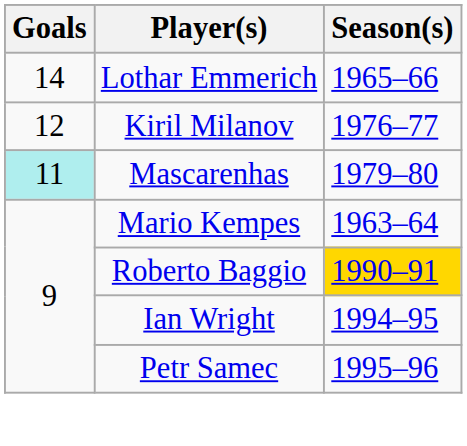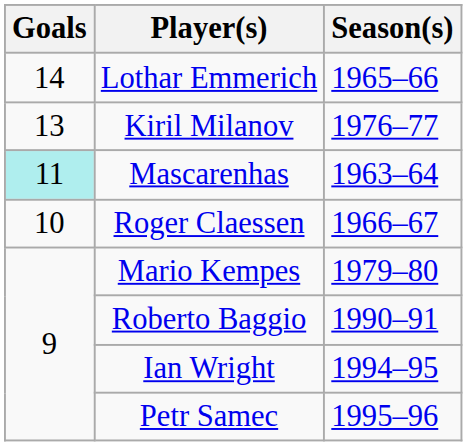 <table class="wikitable">
 <tr>
 <th>Goals</th>
 <th>Player(s)</th>
 <th>Season(s)</th>
 </tr>
 <tr>
 <td align=center>14</td>
 <td align=center> <a href='#'>Lothar Emmerich</a></td>
 <td><a href='#'>1965–66</a></td>
 </tr>
 <tr>
-<td align=center>12</td>
+<td align=center>13</td>
 <td align=center> <a href='#'>Kiril Milanov</a></td>
 <td><a href='#'>1976–77</a></td>
 </tr>
 <tr>
 <td align=center style="background: paleturquoise;">11</td>
 <td align=center> <a href='#'>Mascarenhas</a></td>
-<td><a href='#'>1979–80</a></td>
+<td><a href='#'>1963–64</a></td>
+</tr>
+<tr>
+<td align=center>10</td>
+<td align=center> <a href='#'>Roger Claessen</a></td>
+<td><a href='#'>1966–67</a></td>
 </tr>
 <tr>
 <td rowspan=4 align=center>9</td>
 <td align=center> <a href='#'>Mario Kempes</a></td>
-<td><a href='#'>1963–64</a></td>
+<td><a href='#'>1979–80</a></td>
 </tr>
 <tr>
 <td align=center> <a href='#'>Roberto Baggio</a></td>
-<td style="background: gold;"><a href='#'>1990–91</a></td>
+<td><a href='#'>1990–91</a></td>
 </tr>
 <tr>
 <td align=center> <a href='#'>Ian Wright</a></td>
 <td><a href='#'>1994–95</a></td>
 </tr>
 <tr>
 <td align=center> <a href='#'>Petr Samec</a></td>
 <td><a href='#'>1995–96</a></td>
 </tr>
 </table>
